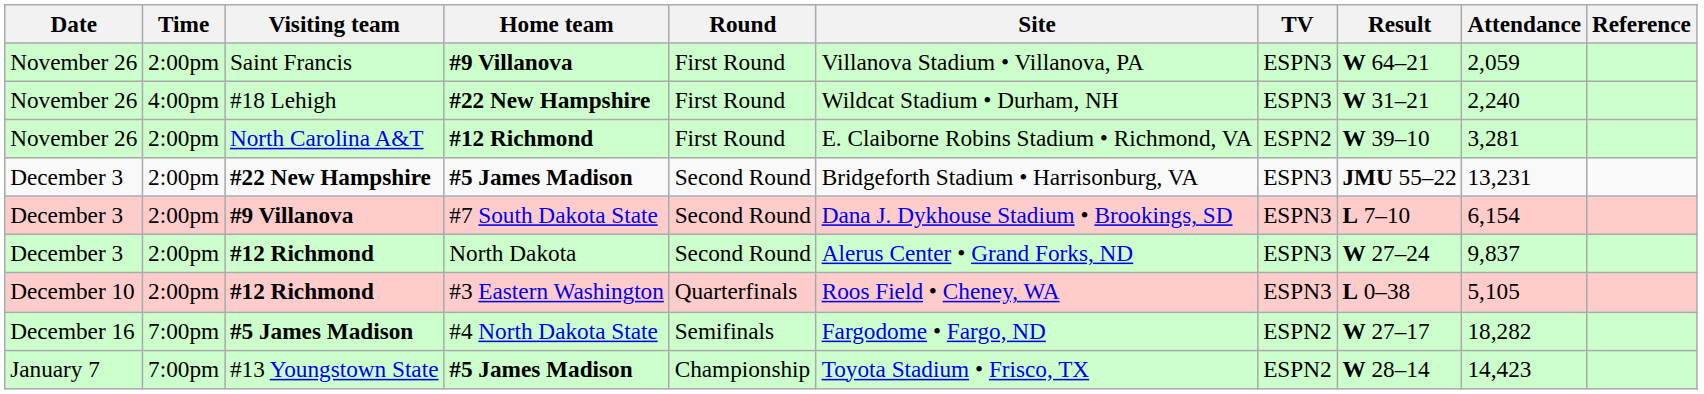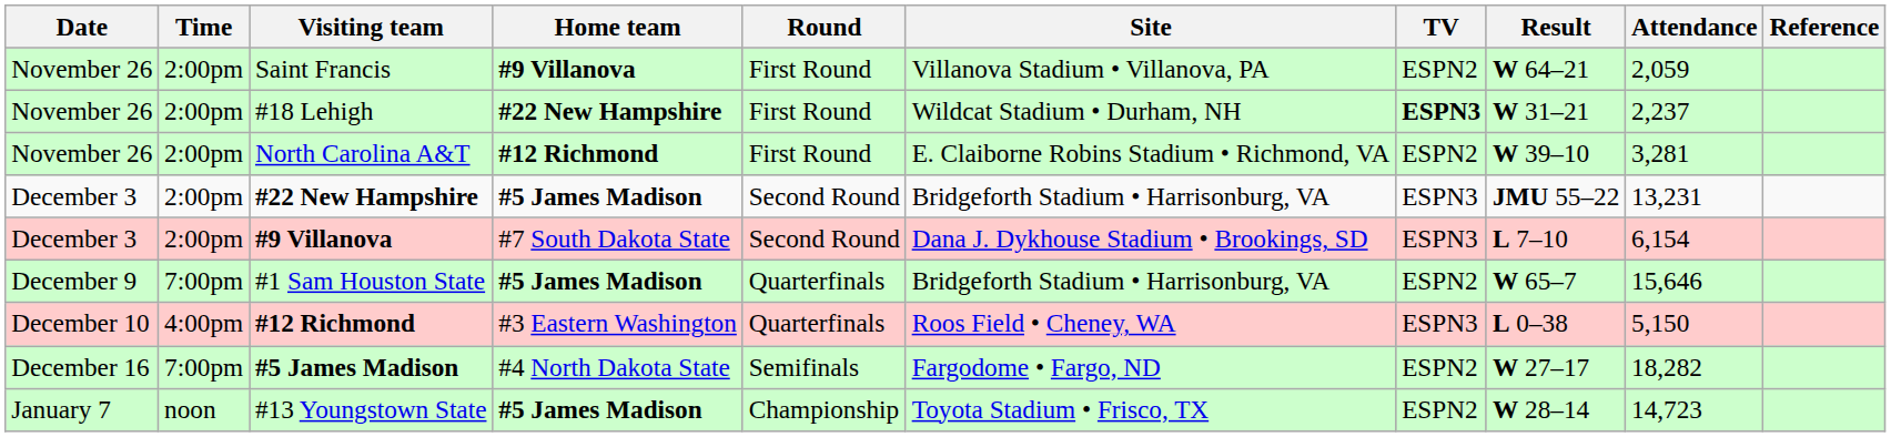 <table class="wikitable" style="font-size:95%;">
 <tr>
 <th>Date</th>
 <th>Time</th>
 <th>Visiting team</th>
 <th>Home team</th>
 <th>Round</th>
 <th>Site</th>
 <th>TV</th>
 <th>Result</th>
 <th>Attendance</th>
 <th class="unsortable">Reference</th>
 </tr>
 <tr bgcolor=ccffcc>
 <td>November 26</td>
 <td>2:00pm</td>
 <td>Saint Francis</td>
 <td><strong>#9 Villanova</strong></td>
 <td>First Round</td>
 <td>Villanova Stadium • Villanova, PA</td>
-<td>ESPN3</td>
+<td>ESPN2</td>
 <td><strong>W</strong> 64–21</td>
 <td>2,059</td>
 <td></td>
 </tr>
 <tr bgcolor=ccffcc>
 <td>November 26</td>
-<td>4:00pm</td>
+<td>2:00pm</td>
 <td>#18 Lehigh</td>
 <td><strong>#22 New Hampshire</strong></td>
 <td>First Round</td>
 <td>Wildcat Stadium • Durham, NH</td>
-<td>ESPN3</td>
+<td><strong>ESPN3</strong></td>
 <td><strong>W</strong> 31–21</td>
-<td>2,240</td>
+<td>2,237</td>
 <td></td>
 </tr>
 <tr bgcolor=ccffcc>
 <td>November 26</td>
 <td>2:00pm</td>
 <td><a href='#'>North Carolina A&T</a></td>
 <td><strong>#12 Richmond</strong></td>
 <td>First Round</td>
 <td>E. Claiborne Robins Stadium • Richmond, VA</td>
 <td>ESPN2</td>
 <td><strong>W</strong> 39–10</td>
 <td>3,281</td>
 <td></td>
 </tr>
 <tr bgcolor=>
 <td>December 3</td>
 <td>2:00pm</td>
 <td><strong>#22 New Hampshire</strong></td>
 <td><strong>#5 James Madison</strong></td>
 <td>Second Round</td>
 <td>Bridgeforth Stadium • Harrisonburg, VA</td>
 <td>ESPN3</td>
 <td><strong>JMU</strong> 55–22</td>
 <td>13,231</td>
 <td></td>
 </tr>
 <tr bgcolor=ffcccc>
 <td>December 3</td>
 <td>2:00pm</td>
 <td><strong>#9 Villanova</strong></td>
 <td>#7 <a href='#'>South Dakota State</a></td>
 <td>Second Round</td>
 <td><a href='#'>Dana J. Dykhouse Stadium</a> • <a href='#'>Brookings, SD</a></td>
 <td>ESPN3</td>
 <td><strong>L</strong> 7–10</td>
 <td>6,154</td>
 <td></td>
 </tr>
 <tr bgcolor=ccffcc>
-<td>December 3</td>
-<td>2:00pm</td>
-<td><strong>#12 Richmond</strong></td>
-<td>North Dakota</td>
-<td>Second Round</td>
-<td><a href='#'>Alerus Center</a> • <a href='#'>Grand Forks, ND</a></td>
-<td>ESPN3</td>
-<td><strong>W</strong> 27–24</td>
-<td>9,837</td>
+<td>December 9</td>
+<td>7:00pm</td>
+<td>#1 <a href='#'>Sam Houston State</a></td>
+<td><strong>#5 James Madison</strong></td>
+<td>Quarterfinals</td>
+<td>Bridgeforth Stadium • Harrisonburg, VA</td>
+<td>ESPN2</td>
+<td><strong>W</strong> 65–7</td>
+<td>15,646</td>
 <td></td>
 </tr>
 <tr bgcolor=ffcccc>
 <td>December 10</td>
-<td>2:00pm</td>
+<td>4:00pm</td>
 <td><strong>#12 Richmond</strong></td>
 <td>#3 <a href='#'>Eastern Washington</a></td>
 <td>Quarterfinals</td>
 <td><a href='#'>Roos Field</a> • <a href='#'>Cheney, WA</a></td>
 <td>ESPN3</td>
 <td><strong>L</strong> 0–38</td>
-<td>5,105</td>
+<td>5,150</td>
 <td></td>
 </tr>
 <tr bgcolor=ccffcc>
 <td>December 16</td>
 <td>7:00pm</td>
 <td><strong>#5 James Madison</strong></td>
 <td>#4 <a href='#'>North Dakota State</a></td>
 <td>Semifinals</td>
 <td><a href='#'>Fargodome</a> • <a href='#'>Fargo, ND</a></td>
 <td>ESPN2</td>
 <td><strong>W</strong> 27–17</td>
 <td>18,282</td>
 <td></td>
 </tr>
 <tr bgcolor=ccffcc>
 <td>January 7</td>
-<td>7:00pm</td>
+<td>noon</td>
 <td>#13 <a href='#'>Youngstown State</a></td>
 <td><strong>#5 James Madison</strong></td>
 <td>Championship</td>
 <td><a href='#'>Toyota Stadium</a> • <a href='#'>Frisco, TX</a></td>
 <td>ESPN2</td>
 <td><strong>W</strong> 28–14</td>
-<td>14,423</td>
+<td>14,723</td>
 <td></td>
 </tr>
 </table>
